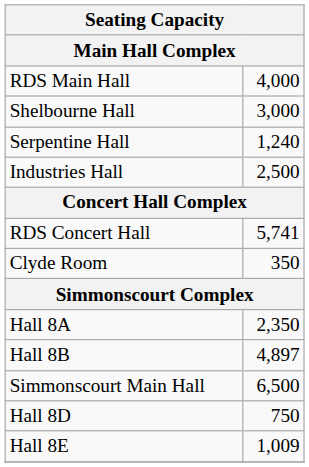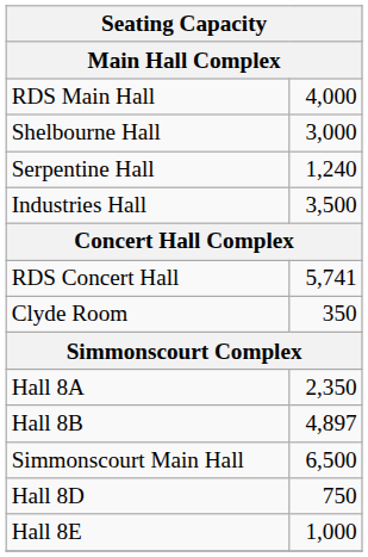 <table class="wikitable collapsible" style="width:250px; float:right">
 <tr>
 <th colspan="2">Seating Capacity</th>
 </tr>
 <tr>
 <th colspan="2"><strong>Main Hall Complex</strong></th>
 </tr>
 <tr>
 <td align="left">RDS Main Hall</td>
 <td align="right">4,000</td>
 </tr>
 <tr>
 <td align="left">Shelbourne Hall</td>
 <td align="right">3,000</td>
 </tr>
 <tr>
 <td align="left">Serpentine Hall</td>
 <td align="right">1,240</td>
 </tr>
 <tr>
 <td align="left">Industries Hall</td>
-<td align="right">2,500</td>
+<td align="right">3,500</td>
 </tr>
 <tr>
 <th colspan="2"><strong>Concert Hall Complex</strong></th>
 </tr>
 <tr>
 <td align="left">RDS Concert Hall</td>
 <td align="right">5,741</td>
 </tr>
 <tr>
 <td align="left">Clyde Room</td>
 <td align="right">350</td>
 </tr>
 <tr>
 <th colspan="2"><strong>Simmonscourt Complex</strong></th>
 </tr>
 <tr>
 <td align="left">Hall 8A</td>
 <td align="right">2,350</td>
 </tr>
 <tr>
 <td align="left">Hall 8B</td>
 <td align="right">4,897</td>
 </tr>
 <tr>
 <td align="left">Simmonscourt Main Hall</td>
 <td align="right">6,500</td>
 </tr>
 <tr>
 <td align="left">Hall 8D</td>
 <td align="right">750</td>
 </tr>
 <tr>
 <td align="left">Hall 8E</td>
-<td align="right">1,009</td>
+<td align="right">1,000</td>
 </tr>
 <tr>
 </tr>
 </table>
